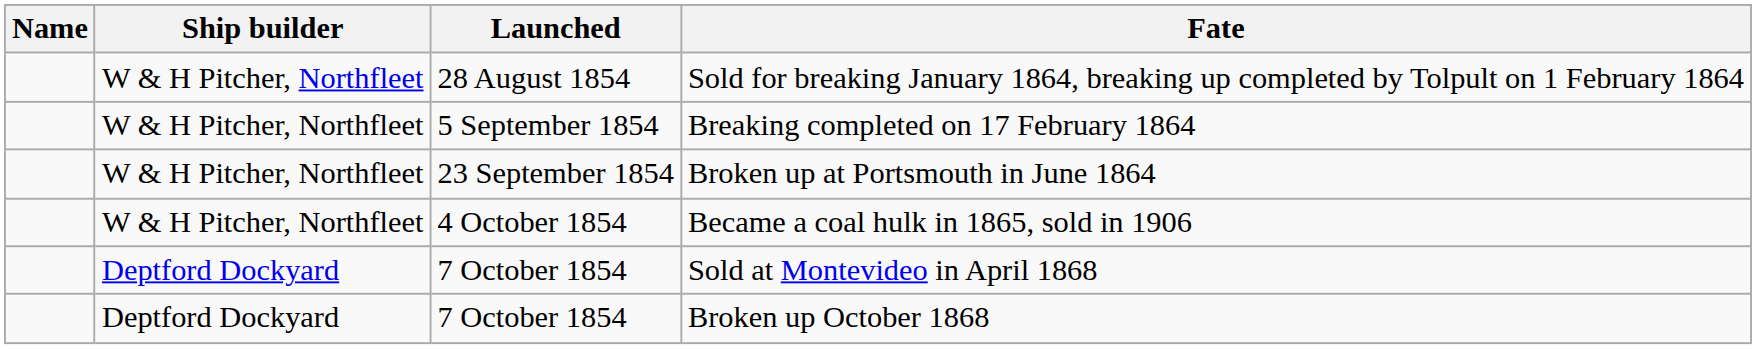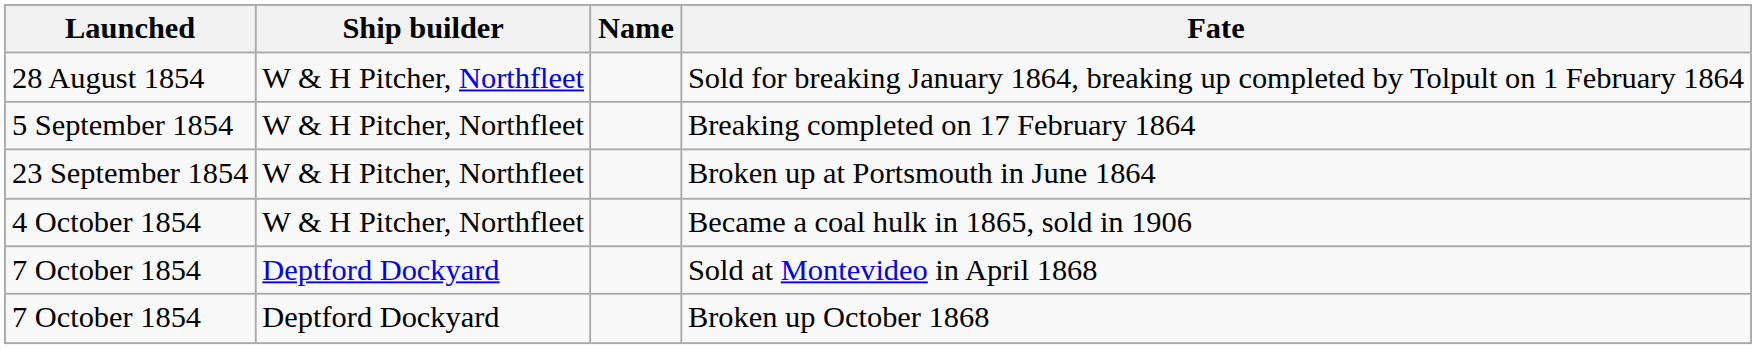 <table class="wikitable" style="text-align:left">
 <tr>
+<th>Launched</th>
+<th>Ship builder</th>
 <th>Name</th>
-<th>Ship builder</th>
-<th>Launched</th>
 <th>Fate</th>
 </tr>
 <tr>
+<td>28 August 1854</td>
+<td>W & H Pitcher, <a href='#'>Northfleet</a></td>
 <td></td>
-<td>W & H Pitcher, <a href='#'>Northfleet</a></td>
-<td>28 August 1854</td>
 <td>Sold for breaking January 1864, breaking up completed by Tolpult on 1 February 1864</td>
 </tr>
 <tr>
+<td>5 September 1854</td>
+<td>W & H Pitcher, Northfleet</td>
 <td></td>
-<td>W & H Pitcher, Northfleet</td>
-<td>5 September 1854</td>
 <td>Breaking completed on 17 February 1864</td>
 </tr>
 <tr>
+<td>23 September 1854</td>
+<td>W & H Pitcher, Northfleet</td>
 <td></td>
-<td>W & H Pitcher, Northfleet</td>
-<td>23 September 1854</td>
 <td>Broken up at Portsmouth in June 1864</td>
 </tr>
 <tr>
+<td>4 October 1854</td>
+<td>W & H Pitcher, Northfleet</td>
 <td></td>
-<td>W & H Pitcher, Northfleet</td>
-<td>4 October 1854</td>
 <td>Became a coal hulk in 1865, sold in 1906</td>
 </tr>
 <tr>
+<td>7 October 1854</td>
+<td><a href='#'>Deptford Dockyard</a></td>
 <td></td>
-<td><a href='#'>Deptford Dockyard</a></td>
-<td>7 October 1854</td>
 <td>Sold at <a href='#'>Montevideo</a> in April 1868</td>
 </tr>
 <tr>
+<td>7 October 1854</td>
+<td>Deptford Dockyard</td>
 <td></td>
-<td>Deptford Dockyard</td>
-<td>7 October 1854</td>
 <td>Broken up October 1868</td>
 </tr>
 </table>
